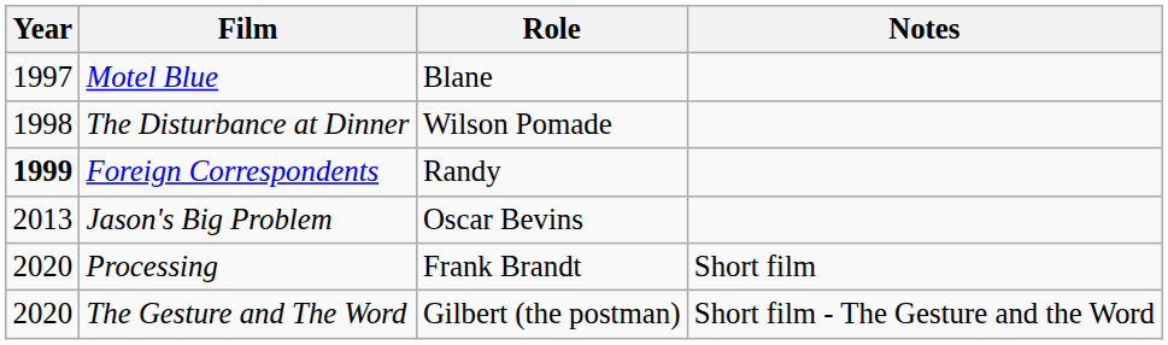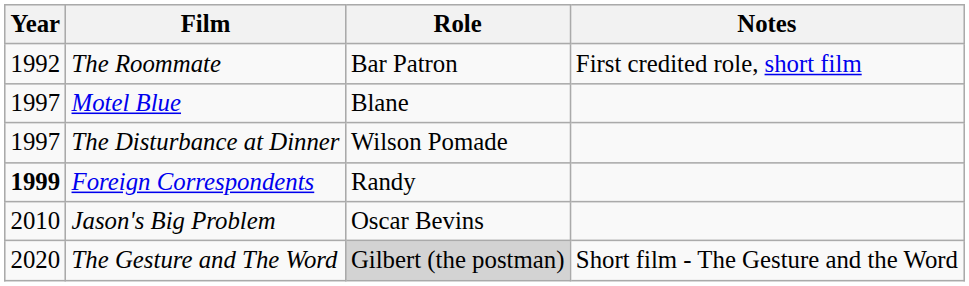 <table class="wikitable sortable">
 <tr>
 <th>Year</th>
 <th>Film</th>
 <th>Role</th>
 <th class="unsortable">Notes</th>
 </tr>
 <tr>
+<td>1992</td>
+<td><em>The Roommate</em></td>
+<td>Bar Patron</td>
+<td>First credited role, <a href='#'>short film</a></td>
+</tr>
+<tr>
 <td>1997</td>
 <td><em><a href='#'>Motel Blue</a></em></td>
 <td>Blane</td>
 <td></td>
 </tr>
 <tr>
-<td>1998</td>
+<td>1997</td>
 <td><em>The Disturbance at Dinner</em></td>
 <td>Wilson Pomade</td>
 <td></td>
 </tr>
 <tr>
 <td><strong>1999</strong></td>
 <td><em><a href='#'>Foreign Correspondents</a></em></td>
 <td>Randy</td>
 <td></td>
 </tr>
 <tr>
-<td>2013</td>
+<td>2010</td>
 <td><em>Jason's Big Problem</em></td>
 <td>Oscar Bevins</td>
 <td></td>
 </tr>
 <tr>
 <td>2020</td>
-<td><em>Processing</em></td>
-<td>Frank Brandt</td>
-<td>Short film</td>
-</tr>
-<tr>
-<td>2020</td>
 <td><em>The Gesture and The Word</em></td>
-<td>Gilbert (the postman)</td>
+<td style="background: lightgrey;">Gilbert (the postman)</td>
 <td>Short film - The Gesture and the Word </td>
 </tr>
 </table>
